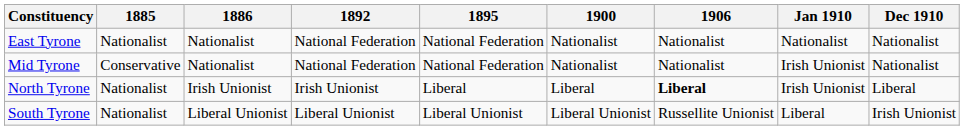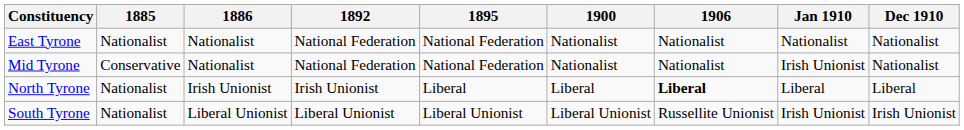 <table class="wikitable sortable">
 <tr>
 <th>Constituency</th>
 <th>1885</th>
 <th>1886</th>
 <th>1892</th>
 <th>1895</th>
 <th>1900</th>
 <th>1906</th>
 <th>Jan 1910</th>
 <th>Dec 1910</th>
 </tr>
 <tr>
 <td><a href='#'>East Tyrone</a></td>
 <td bgcolor=>Nationalist</td>
 <td bgcolor=>Nationalist</td>
 <td bgcolor=>National Federation</td>
 <td bgcolor=>National Federation</td>
 <td bgcolor=>Nationalist</td>
 <td bgcolor=>Nationalist</td>
 <td bgcolor=>Nationalist</td>
 <td bgcolor=>Nationalist</td>
 </tr>
 <tr>
 <td><a href='#'>Mid Tyrone</a></td>
 <td bgcolor=>Conservative</td>
 <td bgcolor=>Nationalist</td>
 <td bgcolor=>National Federation</td>
 <td bgcolor=>National Federation</td>
 <td bgcolor=>Nationalist</td>
 <td bgcolor=>Nationalist</td>
 <td bgcolor=>Irish Unionist</td>
 <td bgcolor=>Nationalist</td>
 </tr>
 <tr>
 <td><a href='#'>North Tyrone</a></td>
 <td bgcolor=>Nationalist</td>
 <td bgcolor=>Irish Unionist</td>
 <td bgcolor=>Irish Unionist</td>
 <td bgcolor=>Liberal</td>
 <td bgcolor=>Liberal</td>
 <td bgcolor=><strong>Liberal</strong></td>
-<td bgcolor=>Irish Unionist</td>
+<td bgcolor=>Liberal</td>
 <td bgcolor=>Liberal</td>
 </tr>
 <tr>
 <td><a href='#'>South Tyrone</a></td>
 <td bgcolor=>Nationalist</td>
 <td bgcolor=>Liberal Unionist</td>
 <td bgcolor=>Liberal Unionist</td>
 <td bgcolor=>Liberal Unionist</td>
 <td bgcolor=>Liberal Unionist</td>
 <td bgcolor=>Russellite Unionist</td>
-<td bgcolor=>Liberal</td>
+<td bgcolor=>Irish Unionist</td>
 <td bgcolor=>Irish Unionist</td>
 </tr>
 </table>
